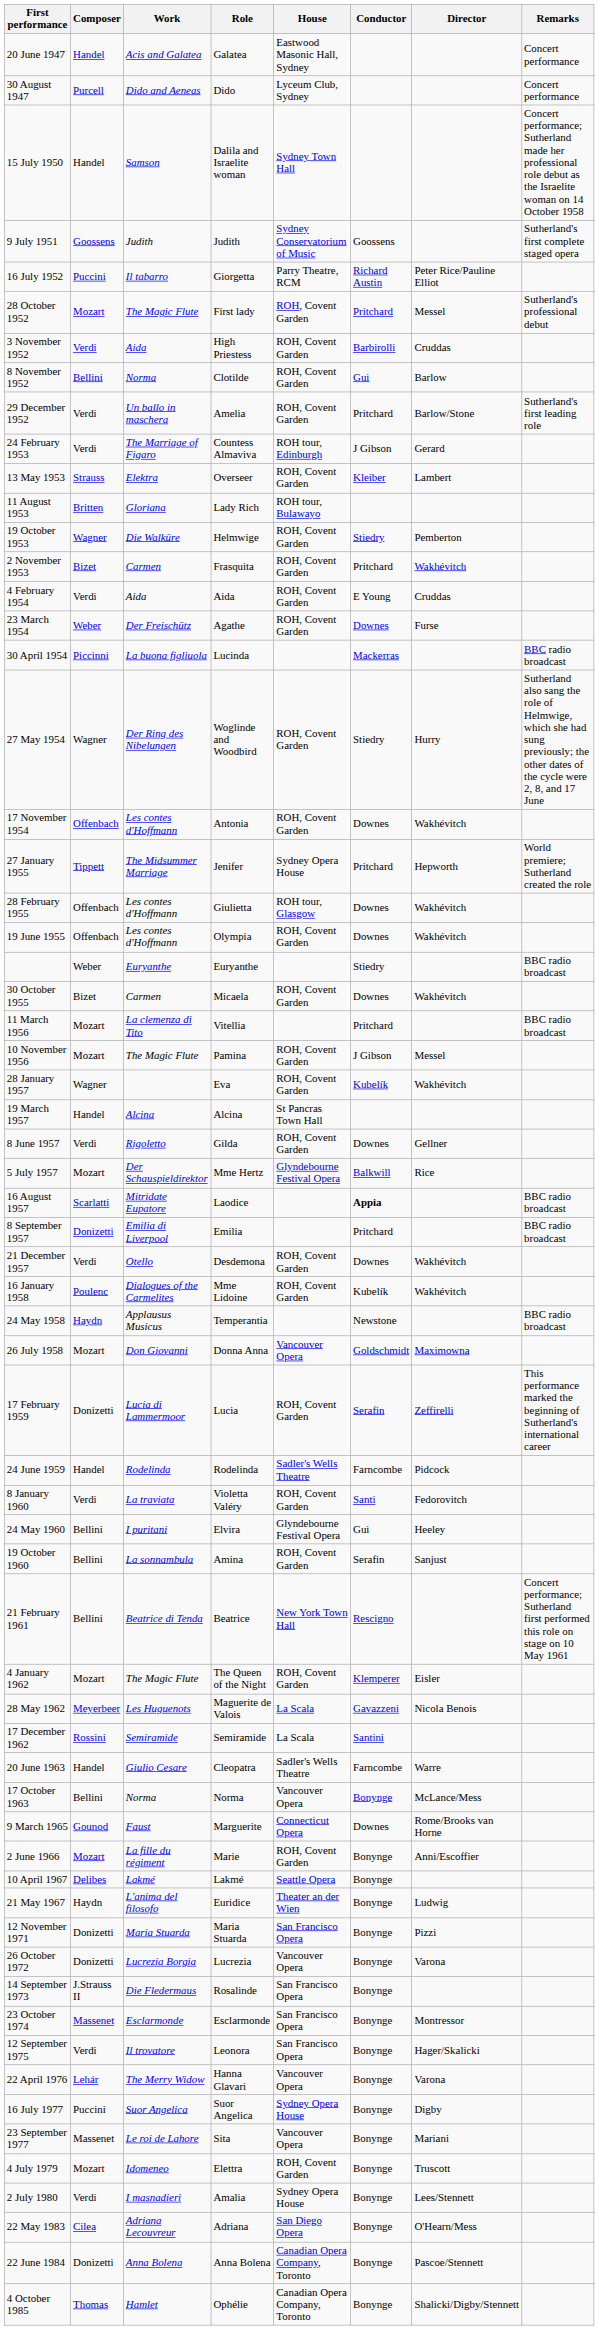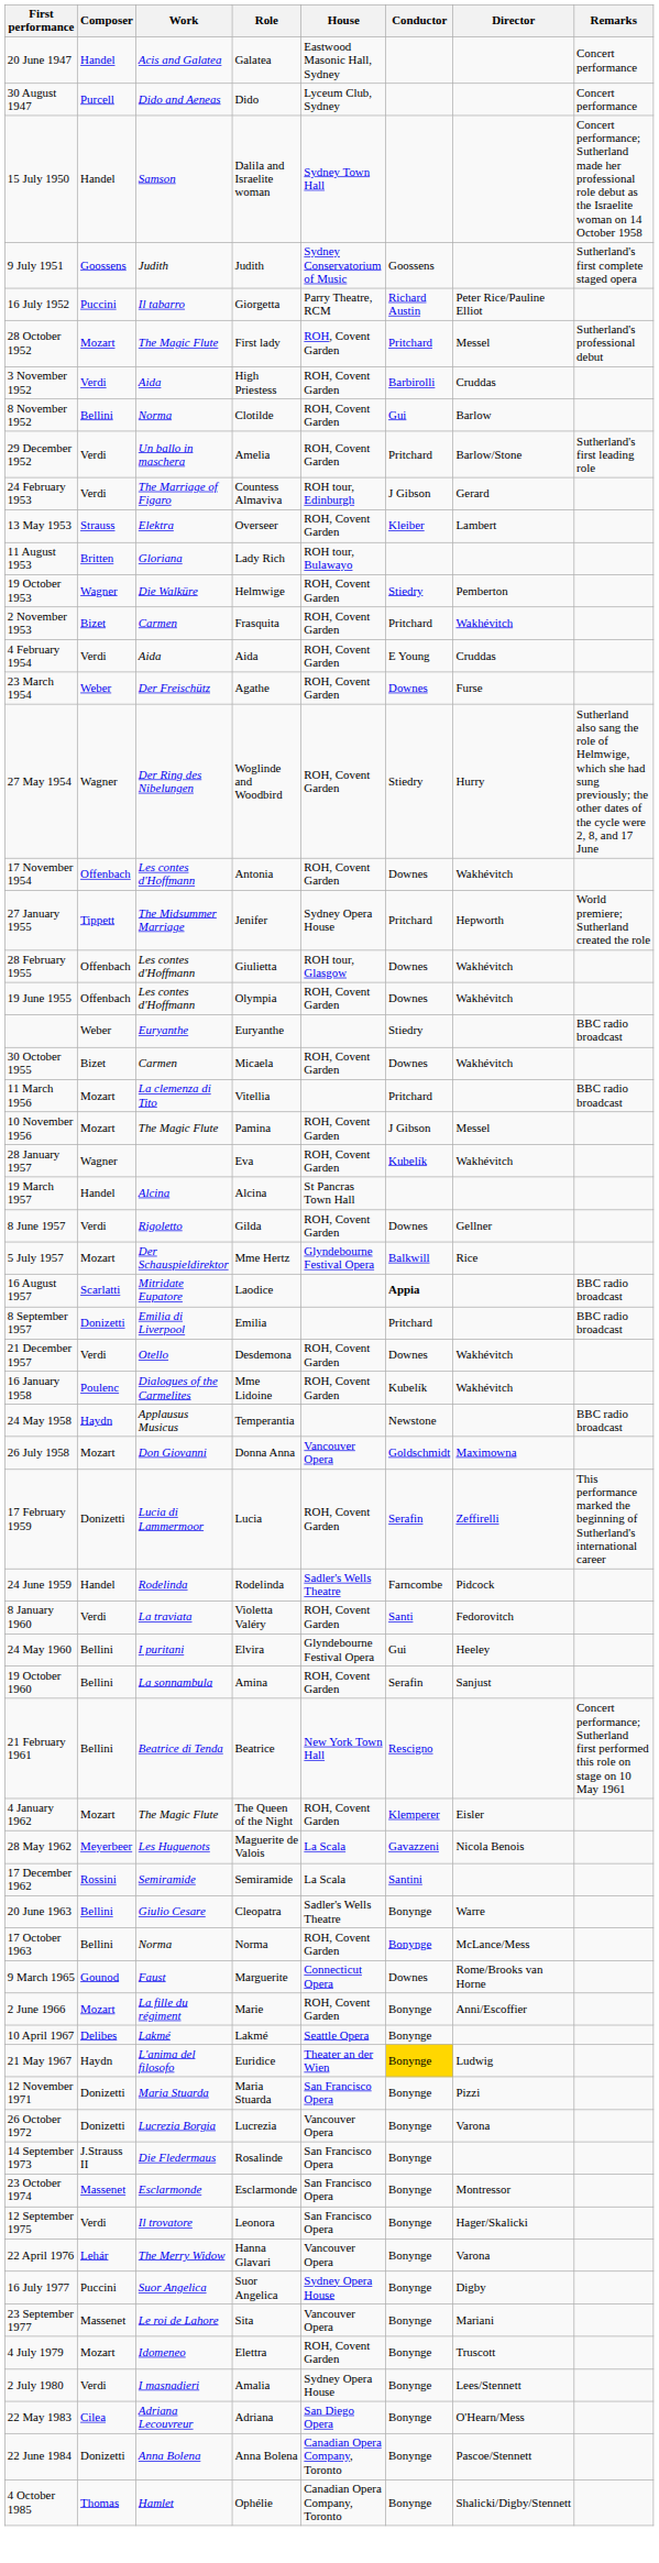 <table class="wikitable sortable">
 <tr>
 <th style="width:90px;">First performance</th>
 <th>Composer</th>
 <th>Work</th>
 <th>Role</th>
 <th>House</th>
 <th>Conductor</th>
 <th>Director</th>
 <th class="unsortable">Remarks</th>
 </tr>
 <tr>
 <td>20 June 1947</td>
 <td><a href='#'>Handel</a></td>
 <td><em><a href='#'>Acis and Galatea</a></em></td>
 <td>Galatea</td>
 <td>Eastwood Masonic Hall, Sydney</td>
 <td></td>
 <td></td>
 <td>Concert performance</td>
 </tr>
 <tr>
 <td>30 August 1947</td>
 <td><a href='#'>Purcell</a></td>
 <td><em><a href='#'>Dido and Aeneas</a></em></td>
 <td>Dido</td>
 <td>Lyceum Club, Sydney</td>
 <td></td>
 <td></td>
 <td>Concert performance</td>
 </tr>
 <tr>
 <td>15 July 1950</td>
 <td>Handel</td>
 <td><em><a href='#'>Samson</a></em></td>
 <td>Dalila and Israelite woman</td>
 <td><a href='#'>Sydney Town Hall</a></td>
 <td></td>
 <td></td>
 <td>Concert performance; Sutherland made her professional role debut as the Israelite woman on 14 October 1958</td>
 </tr>
 <tr>
 <td>9 July 1951</td>
 <td><a href='#'>Goossens</a></td>
 <td><em>Judith</em></td>
 <td>Judith</td>
 <td><a href='#'>Sydney Conservatorium of Music</a></td>
 <td>Goossens</td>
 <td></td>
 <td>Sutherland's first complete staged opera</td>
 </tr>
 <tr>
 <td>16 July 1952</td>
 <td><a href='#'>Puccini</a></td>
 <td><em><a href='#'>Il tabarro</a></em></td>
 <td>Giorgetta</td>
 <td>Parry Theatre, RCM</td>
 <td><a href='#'>Richard Austin</a></td>
 <td>Peter Rice/Pauline Elliot</td>
 <td></td>
 </tr>
 <tr>
 <td>28 October 1952</td>
 <td><a href='#'>Mozart</a></td>
 <td><em><a href='#'>The Magic Flute</a></em></td>
 <td>First lady</td>
 <td><a href='#'>ROH</a>, Covent Garden</td>
 <td><a href='#'>Pritchard</a></td>
 <td>Messel</td>
 <td>Sutherland's professional debut</td>
 </tr>
 <tr>
 <td>3 November 1952</td>
 <td><a href='#'>Verdi</a></td>
 <td><em><a href='#'>Aida</a></em></td>
 <td>High Priestess</td>
 <td>ROH, Covent Garden</td>
 <td><a href='#'>Barbirolli</a></td>
 <td>Cruddas</td>
 <td></td>
 </tr>
 <tr>
 <td>8 November 1952</td>
 <td><a href='#'>Bellini</a></td>
 <td><em><a href='#'>Norma</a></em></td>
 <td>Clotilde</td>
 <td>ROH, Covent Garden</td>
 <td><a href='#'>Gui</a></td>
 <td>Barlow</td>
 <td></td>
 </tr>
 <tr>
 <td>29 December 1952</td>
 <td>Verdi</td>
 <td><em><a href='#'>Un ballo in maschera</a></em></td>
 <td>Amelia</td>
 <td>ROH, Covent Garden</td>
 <td>Pritchard</td>
 <td>Barlow/Stone</td>
 <td>Sutherland's first leading role</td>
 </tr>
 <tr>
 <td>24 February 1953</td>
 <td>Verdi</td>
 <td><em><a href='#'>The Marriage of Figaro</a></em></td>
 <td>Countess Almaviva</td>
 <td>ROH tour, <a href='#'>Edinburgh</a></td>
 <td>J Gibson</td>
 <td>Gerard</td>
 <td></td>
 </tr>
 <tr>
 <td>13 May 1953</td>
 <td><a href='#'>Strauss</a></td>
 <td><em><a href='#'>Elektra</a></em></td>
 <td>Overseer</td>
 <td>ROH, Covent Garden</td>
 <td><a href='#'>Kleiber</a></td>
 <td>Lambert</td>
 <td></td>
 </tr>
 <tr>
 <td>11 August 1953</td>
 <td><a href='#'>Britten</a></td>
 <td><em><a href='#'>Gloriana</a></em></td>
 <td>Lady Rich</td>
 <td>ROH tour, <a href='#'>Bulawayo</a></td>
 <td></td>
 <td></td>
 <td></td>
 </tr>
 <tr>
 <td>19 October 1953</td>
 <td><a href='#'>Wagner</a></td>
 <td><em><a href='#'>Die Walküre</a></em></td>
 <td>Helmwige</td>
 <td>ROH, Covent Garden</td>
 <td><a href='#'>Stiedry</a></td>
 <td>Pemberton</td>
 <td></td>
 </tr>
 <tr>
 <td>2 November 1953</td>
 <td><a href='#'>Bizet</a></td>
 <td><em><a href='#'>Carmen</a></em></td>
 <td>Frasquita</td>
 <td>ROH, Covent Garden</td>
 <td>Pritchard</td>
 <td><a href='#'>Wakhévitch</a></td>
 <td></td>
 </tr>
 <tr>
 <td>4 February 1954</td>
 <td>Verdi</td>
 <td><em>Aida</em></td>
 <td>Aida</td>
 <td>ROH, Covent Garden</td>
 <td>E Young</td>
 <td>Cruddas</td>
 <td></td>
 </tr>
 <tr>
 <td>23 March 1954</td>
 <td><a href='#'>Weber</a></td>
 <td><em><a href='#'>Der Freischütz</a></em></td>
 <td>Agathe</td>
 <td>ROH, Covent Garden</td>
 <td><a href='#'>Downes</a></td>
 <td>Furse</td>
 <td></td>
-</tr>
-<tr>
-<td>30 April 1954</td>
-<td><a href='#'>Piccinni</a></td>
-<td><em><a href='#'>La buona figliuola</a></em></td>
-<td>Lucinda</td>
-<td></td>
-<td><a href='#'>Mackerras</a></td>
-<td></td>
-<td><a href='#'>BBC</a> radio broadcast</td>
 </tr>
 <tr>
 <td>27 May 1954</td>
 <td>Wagner</td>
 <td><em><a href='#'>Der Ring des Nibelungen</a></em></td>
 <td>Woglinde and Woodbird</td>
 <td>ROH, Covent Garden</td>
 <td>Stiedry</td>
 <td>Hurry</td>
 <td>Sutherland also sang the role of Helmwige, which she had sung previously; the other dates of the cycle were 2, 8, and 17 June</td>
 </tr>
 <tr>
 <td>17 November 1954</td>
 <td><a href='#'>Offenbach</a></td>
 <td><em><a href='#'>Les contes d'Hoffmann</a></em></td>
 <td>Antonia</td>
 <td>ROH, Covent Garden</td>
 <td>Downes</td>
 <td>Wakhévitch</td>
 <td></td>
 </tr>
 <tr>
 <td>27 January 1955</td>
 <td><a href='#'>Tippett</a></td>
 <td><em><a href='#'>The Midsummer Marriage</a></em></td>
 <td>Jenifer</td>
 <td>Sydney Opera House</td>
 <td>Pritchard</td>
 <td>Hepworth</td>
 <td>World premiere; Sutherland created the role</td>
 </tr>
 <tr>
 <td>28 February 1955</td>
 <td>Offenbach</td>
 <td><em>Les contes d'Hoffmann</em></td>
 <td>Giulietta</td>
 <td>ROH tour, <a href='#'>Glasgow</a></td>
 <td>Downes</td>
 <td>Wakhévitch</td>
 <td></td>
 </tr>
 <tr>
 <td>19 June 1955</td>
 <td>Offenbach</td>
 <td><em>Les contes d'Hoffmann</em></td>
 <td>Olympia</td>
 <td>ROH, Covent Garden</td>
 <td>Downes</td>
 <td>Wakhévitch</td>
 <td></td>
 </tr>
 <tr>
 <td></td>
 <td>Weber</td>
 <td><em><a href='#'>Euryanthe</a></em></td>
 <td>Euryanthe</td>
 <td></td>
 <td>Stiedry</td>
 <td></td>
 <td>BBC radio broadcast</td>
 </tr>
 <tr>
 <td>30 October 1955</td>
 <td>Bizet</td>
 <td><em>Carmen</em></td>
 <td>Micaela</td>
 <td>ROH, Covent Garden</td>
 <td>Downes</td>
 <td>Wakhévitch</td>
 <td></td>
 </tr>
 <tr>
 <td>11 March 1956</td>
 <td>Mozart</td>
 <td><em><a href='#'>La clemenza di Tito</a></em></td>
 <td>Vitellia</td>
 <td></td>
 <td>Pritchard</td>
 <td></td>
 <td>BBC radio broadcast</td>
 </tr>
 <tr>
 <td>10 November 1956</td>
 <td>Mozart</td>
 <td><em>The Magic Flute</em></td>
 <td>Pamina</td>
 <td>ROH, Covent Garden</td>
 <td>J Gibson</td>
 <td>Messel</td>
 <td></td>
 </tr>
 <tr>
 <td>28 January 1957</td>
 <td>Wagner</td>
 <td></td>
 <td>Eva</td>
 <td>ROH, Covent Garden</td>
 <td><a href='#'>Kubelík</a></td>
 <td>Wakhévitch</td>
 <td></td>
 </tr>
 <tr>
 <td>19 March 1957</td>
 <td>Handel</td>
 <td><em><a href='#'>Alcina</a></em></td>
 <td>Alcina</td>
 <td>St Pancras Town Hall</td>
 <td></td>
 <td></td>
 <td></td>
 </tr>
 <tr>
 <td>8 June 1957</td>
 <td>Verdi</td>
 <td><em><a href='#'>Rigoletto</a></em></td>
 <td>Gilda</td>
 <td>ROH, Covent Garden</td>
 <td>Downes</td>
 <td>Gellner</td>
 <td></td>
 </tr>
 <tr>
 <td>5 July 1957</td>
 <td>Mozart</td>
 <td><em><a href='#'>Der Schauspieldirektor</a></em></td>
 <td>Mme Hertz</td>
 <td><a href='#'>Glyndebourne Festival Opera</a></td>
 <td><a href='#'>Balkwill</a></td>
 <td>Rice</td>
 <td></td>
 </tr>
 <tr>
 <td>16 August 1957</td>
 <td><a href='#'>Scarlatti</a></td>
 <td><em><a href='#'>Mitridate Eupatore</a></em></td>
 <td>Laodice</td>
 <td></td>
 <td><strong>Appia</strong></td>
 <td></td>
 <td>BBC radio broadcast</td>
 </tr>
 <tr>
 <td>8 September 1957</td>
 <td><a href='#'>Donizetti</a></td>
 <td><em><a href='#'>Emilia di Liverpool</a></em></td>
 <td>Emilia</td>
 <td></td>
 <td>Pritchard</td>
 <td></td>
 <td>BBC radio broadcast</td>
 </tr>
 <tr>
 <td>21 December 1957</td>
 <td>Verdi</td>
 <td><em><a href='#'>Otello</a></em></td>
 <td>Desdemona</td>
 <td>ROH, Covent Garden</td>
 <td>Downes</td>
 <td>Wakhévitch</td>
 <td></td>
 </tr>
 <tr>
 <td>16 January 1958</td>
 <td><a href='#'>Poulenc</a></td>
 <td><em><a href='#'>Dialogues of the Carmelites</a></em></td>
 <td>Mme Lidoine</td>
 <td>ROH, Covent Garden</td>
 <td>Kubelík</td>
 <td>Wakhévitch</td>
 <td></td>
 </tr>
 <tr>
 <td>24 May 1958</td>
 <td><a href='#'>Haydn</a></td>
 <td><em>Applausus Musicus</em></td>
 <td>Temperantia</td>
 <td></td>
 <td>Newstone</td>
 <td></td>
 <td>BBC radio broadcast</td>
 </tr>
 <tr>
 <td>26 July 1958</td>
 <td>Mozart</td>
 <td><em><a href='#'>Don Giovanni</a></em></td>
 <td>Donna Anna</td>
 <td><a href='#'>Vancouver Opera</a></td>
 <td><a href='#'>Goldschmidt</a></td>
 <td><a href='#'>Maximowna</a></td>
 <td></td>
 </tr>
 <tr>
 <td>17 February 1959</td>
 <td>Donizetti</td>
 <td><em><a href='#'>Lucia di Lammermoor</a></em></td>
 <td>Lucia</td>
 <td>ROH, Covent Garden</td>
 <td><a href='#'>Serafin</a></td>
 <td><a href='#'>Zeffirelli</a></td>
 <td>This performance marked the beginning of Sutherland's international career</td>
 </tr>
 <tr>
 <td>24 June 1959</td>
 <td>Handel</td>
 <td><em><a href='#'>Rodelinda</a></em></td>
 <td>Rodelinda</td>
 <td><a href='#'>Sadler's Wells Theatre</a></td>
 <td>Farncombe</td>
 <td>Pidcock</td>
 <td></td>
 </tr>
 <tr>
 <td>8 January 1960</td>
 <td>Verdi</td>
 <td><em><a href='#'>La traviata</a></em></td>
 <td>Violetta Valéry</td>
 <td>ROH, Covent Garden</td>
 <td><a href='#'>Santi</a></td>
 <td>Fedorovitch</td>
 <td></td>
 </tr>
 <tr>
 <td>24 May 1960</td>
 <td>Bellini</td>
 <td><em><a href='#'>I puritani</a></em></td>
 <td>Elvira</td>
 <td>Glyndebourne Festival Opera</td>
 <td>Gui</td>
 <td>Heeley</td>
 <td></td>
 </tr>
 <tr>
 <td>19 October 1960</td>
 <td>Bellini</td>
 <td><em><a href='#'>La sonnambula</a></em></td>
 <td>Amina</td>
 <td>ROH, Covent Garden</td>
 <td>Serafin</td>
 <td>Sanjust</td>
 <td></td>
 </tr>
 <tr>
 <td>21 February 1961</td>
 <td>Bellini</td>
 <td><em><a href='#'>Beatrice di Tenda</a></em></td>
 <td>Beatrice</td>
 <td><a href='#'>New York Town Hall</a></td>
 <td><a href='#'>Rescigno</a></td>
 <td></td>
 <td>Concert performance; Sutherland first performed this role on stage on 10 May 1961</td>
 </tr>
 <tr>
 <td>4 January 1962</td>
 <td>Mozart</td>
 <td><em>The Magic Flute</em></td>
 <td>The Queen of the Night</td>
 <td>ROH, Covent Garden</td>
 <td><a href='#'>Klemperer</a></td>
 <td>Eisler</td>
 <td></td>
 </tr>
 <tr>
 <td>28 May 1962</td>
 <td><a href='#'>Meyerbeer</a></td>
 <td><em><a href='#'>Les Huguenots</a></em></td>
 <td>Maguerite de Valois</td>
 <td><a href='#'>La Scala</a></td>
 <td><a href='#'>Gavazzeni</a></td>
 <td>Nicola Benois</td>
 <td></td>
 </tr>
 <tr>
 <td>17 December 1962</td>
 <td><a href='#'>Rossini</a></td>
 <td><em><a href='#'>Semiramide</a></em></td>
 <td>Semiramide</td>
 <td>La Scala</td>
 <td><a href='#'>Santini</a></td>
 <td></td>
 <td></td>
 </tr>
 <tr>
 <td>20 June 1963</td>
-<td>Handel</td>
+<td><a href='#'>Bellini</a></td>
 <td><em><a href='#'>Giulio Cesare</a></em></td>
 <td>Cleopatra</td>
 <td>Sadler's Wells Theatre</td>
-<td>Farncombe</td>
+<td>Bonynge</td>
 <td>Warre</td>
 <td></td>
 </tr>
 <tr>
 <td>17 October 1963</td>
 <td>Bellini</td>
 <td><em>Norma</em></td>
 <td>Norma</td>
-<td>Vancouver Opera</td>
+<td>ROH, Covent Garden</td>
 <td><a href='#'>Bonynge</a></td>
 <td>McLance/Mess</td>
 <td></td>
 </tr>
 <tr>
 <td>9 March 1965</td>
 <td><a href='#'>Gounod</a></td>
 <td><em><a href='#'>Faust</a></em></td>
 <td>Marguerite</td>
 <td><a href='#'>Connecticut Opera</a></td>
 <td>Downes</td>
 <td>Rome/Brooks van Horne</td>
 <td></td>
 </tr>
 <tr>
 <td>2 June 1966</td>
 <td><a href='#'>Mozart</a></td>
 <td><em><a href='#'>La fille du régiment</a></em></td>
 <td>Marie</td>
 <td>ROH, Covent Garden</td>
 <td>Bonynge</td>
 <td>Anni/Escoffier</td>
 <td></td>
 </tr>
 <tr>
 <td>10 April 1967</td>
 <td><a href='#'>Delibes</a></td>
 <td><em><a href='#'>Lakmé</a></em></td>
 <td>Lakmé</td>
 <td><a href='#'>Seattle Opera</a></td>
 <td>Bonynge</td>
 <td></td>
 <td></td>
 </tr>
 <tr>
 <td>21 May 1967</td>
 <td>Haydn</td>
 <td><em><a href='#'>L'anima del filosofo</a></em></td>
 <td>Euridice</td>
 <td><a href='#'>Theater an der Wien</a></td>
-<td>Bonynge</td>
+<td style="background: gold;">Bonynge</td>
 <td>Ludwig</td>
 <td></td>
 </tr>
 <tr>
 <td>12 November 1971</td>
 <td>Donizetti</td>
 <td><em><a href='#'>Maria Stuarda</a></em></td>
 <td>Maria Stuarda</td>
 <td><a href='#'>San Francisco Opera</a></td>
 <td>Bonynge</td>
 <td>Pizzi</td>
 <td></td>
 </tr>
 <tr>
 <td>26 October 1972</td>
 <td>Donizetti</td>
 <td><em><a href='#'>Lucrezia Borgia</a></em></td>
 <td>Lucrezia</td>
 <td>Vancouver Opera</td>
 <td>Bonynge</td>
 <td>Varona</td>
 <td></td>
 </tr>
 <tr>
 <td>14 September 1973</td>
 <td>J.Strauss II</td>
 <td><em><a href='#'>Die Fledermaus</a></em></td>
 <td>Rosalinde</td>
 <td>San Francisco Opera</td>
 <td>Bonynge</td>
 <td></td>
 </tr>
 <tr>
 <td>23 October 1974</td>
 <td><a href='#'>Massenet</a></td>
 <td><em><a href='#'>Esclarmonde</a></em></td>
 <td>Esclarmonde</td>
 <td>San Francisco Opera</td>
 <td>Bonynge</td>
 <td>Montressor</td>
 <td></td>
 </tr>
 <tr>
 <td>12 September 1975</td>
 <td>Verdi</td>
 <td><em><a href='#'>Il trovatore</a></em></td>
 <td>Leonora</td>
 <td>San Francisco Opera</td>
 <td>Bonynge</td>
 <td>Hager/Skalicki</td>
 <td></td>
 </tr>
 <tr>
 <td>22 April 1976</td>
 <td><a href='#'>Lehár</a></td>
 <td><em><a href='#'>The Merry Widow</a></em></td>
 <td>Hanna Glavari</td>
 <td>Vancouver Opera</td>
 <td>Bonynge</td>
 <td>Varona</td>
 <td></td>
 </tr>
 <tr>
 <td>16 July 1977</td>
 <td>Puccini</td>
 <td><em><a href='#'>Suor Angelica</a></em></td>
 <td>Suor Angelica</td>
 <td><a href='#'>Sydney Opera House</a></td>
 <td>Bonynge</td>
 <td>Digby</td>
 <td></td>
 </tr>
 <tr>
 <td>23 September 1977</td>
 <td>Massenet</td>
 <td><em><a href='#'>Le roi de Lahore</a></em></td>
 <td>Sita</td>
 <td>Vancouver Opera</td>
 <td>Bonynge</td>
 <td>Mariani</td>
 <td></td>
 </tr>
 <tr>
 <td>4 July 1979</td>
 <td>Mozart</td>
 <td><em><a href='#'>Idomeneo</a></em></td>
 <td>Elettra</td>
 <td>ROH, Covent Garden</td>
 <td>Bonynge</td>
 <td>Truscott</td>
 <td></td>
 </tr>
 <tr>
 <td>2 July 1980</td>
 <td>Verdi</td>
 <td><em><a href='#'>I masnadieri</a></em></td>
 <td>Amalia</td>
 <td>Sydney Opera House</td>
 <td>Bonynge</td>
 <td>Lees/Stennett</td>
 <td><br></td>
 </tr>
 <tr>
 <td>22 May 1983</td>
 <td><a href='#'>Cilea</a></td>
 <td><em><a href='#'>Adriana Lecouvreur</a></em></td>
 <td>Adriana</td>
 <td><a href='#'>San Diego Opera</a></td>
 <td>Bonynge</td>
 <td>O'Hearn/Mess</td>
 <td></td>
 </tr>
 <tr>
 <td>22 June 1984</td>
 <td>Donizetti</td>
 <td><em><a href='#'>Anna Bolena</a></em></td>
 <td>Anna Bolena</td>
 <td><a href='#'>Canadian Opera Company</a>, Toronto</td>
 <td>Bonynge</td>
 <td>Pascoe/Stennett</td>
 <td></td>
 </tr>
 <tr>
 <td>4 October 1985</td>
 <td><a href='#'>Thomas</a></td>
 <td><em><a href='#'>Hamlet</a></em></td>
 <td>Ophélie</td>
 <td>Canadian Opera Company, Toronto</td>
 <td>Bonynge</td>
 <td>Shalicki/Digby/Stennett</td>
 <td><br></td>
 </tr>
 </table>
